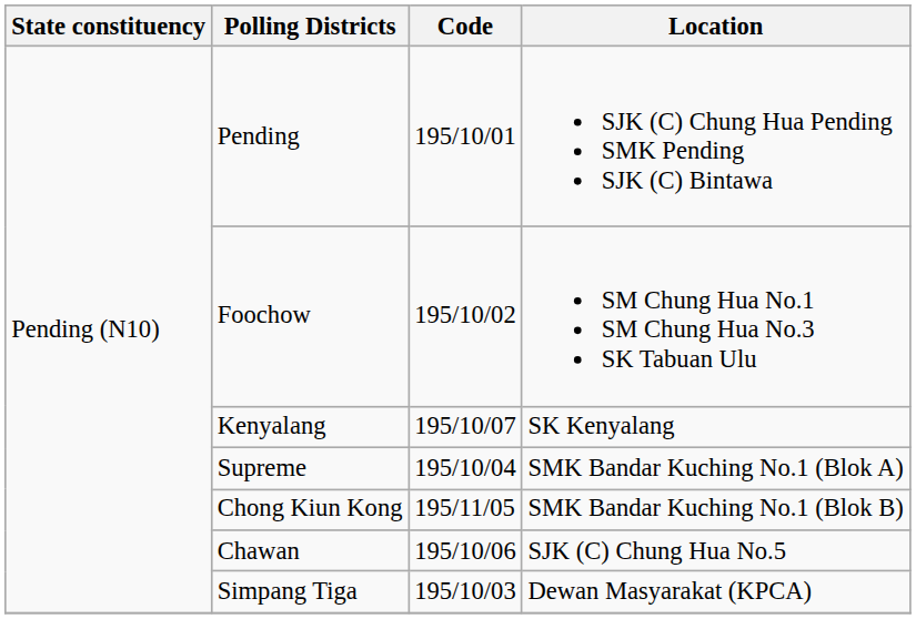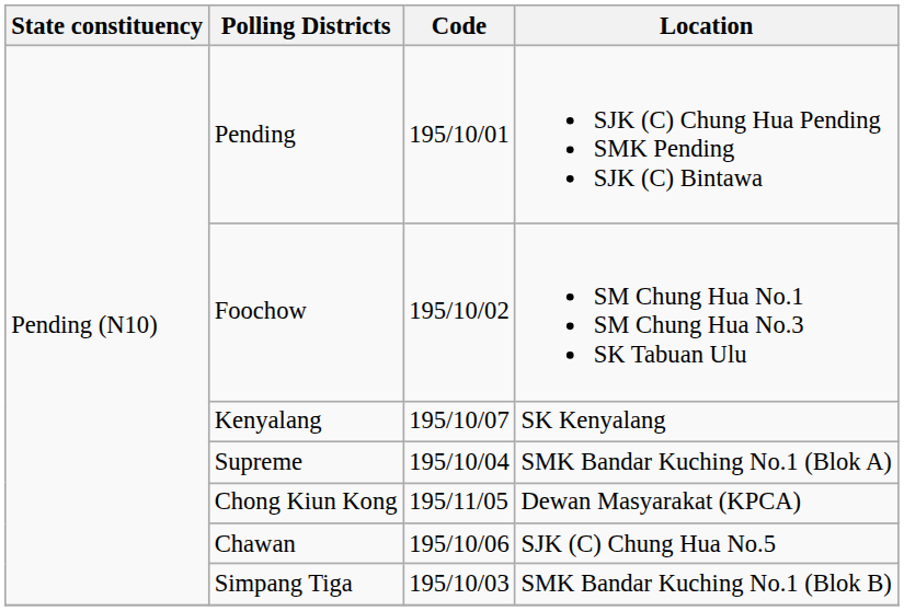 <table class="wikitable sortable mw-collapsible" style="white-space:nowrap;font-size:85%">
 <tr>
 <th>State constituency</th>
 <th>Polling Districts</th>
 <th>Code</th>
 <th>Location</th>
 </tr>
 <tr>
 <td rowspan="7">Pending (N10)</td>
 <td>Pending</td>
 <td>195/10/01</td>
 <td><br><ul><li>SJK (C) Chung Hua Pending</li><li>SMK Pending</li><li>SJK (C) Bintawa</li></ul></td>
 </tr>
 <tr>
 <td>Foochow</td>
 <td>195/10/02</td>
 <td><br><ul><li>SM Chung Hua No.1</li><li>SM Chung Hua No.3</li><li>SK Tabuan Ulu</li></ul></td>
 </tr>
 <tr>
 <td>Kenyalang</td>
 <td>195/10/07</td>
 <td>SK Kenyalang</td>
 </tr>
 <tr>
 <td>Supreme</td>
 <td>195/10/04</td>
 <td>SMK Bandar Kuching No.1 (Blok A)</td>
 </tr>
 <tr>
 <td>Chong Kiun Kong</td>
 <td>195/11/05</td>
-<td>SMK Bandar Kuching No.1 (Blok B)</td>
+<td>Dewan Masyarakat (KPCA)</td>
 </tr>
 <tr>
 <td>Chawan</td>
 <td>195/10/06</td>
 <td>SJK (C) Chung Hua No.5</td>
 </tr>
 <tr>
 <td>Simpang Tiga</td>
 <td>195/10/03</td>
-<td>Dewan Masyarakat (KPCA)</td>
+<td>SMK Bandar Kuching No.1 (Blok B)</td>
 </tr>
 <tr>
 </tr>
 </table>
